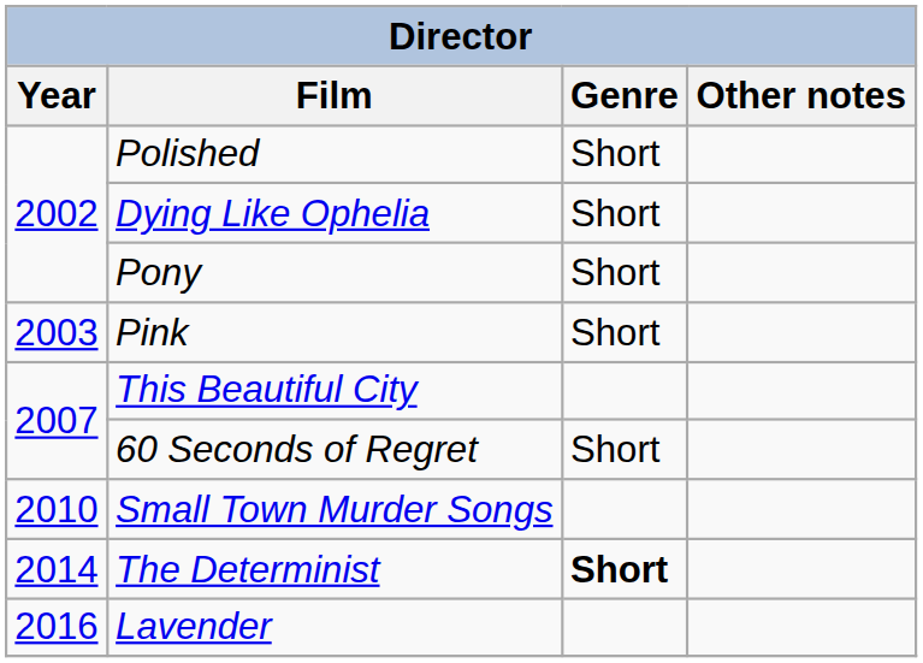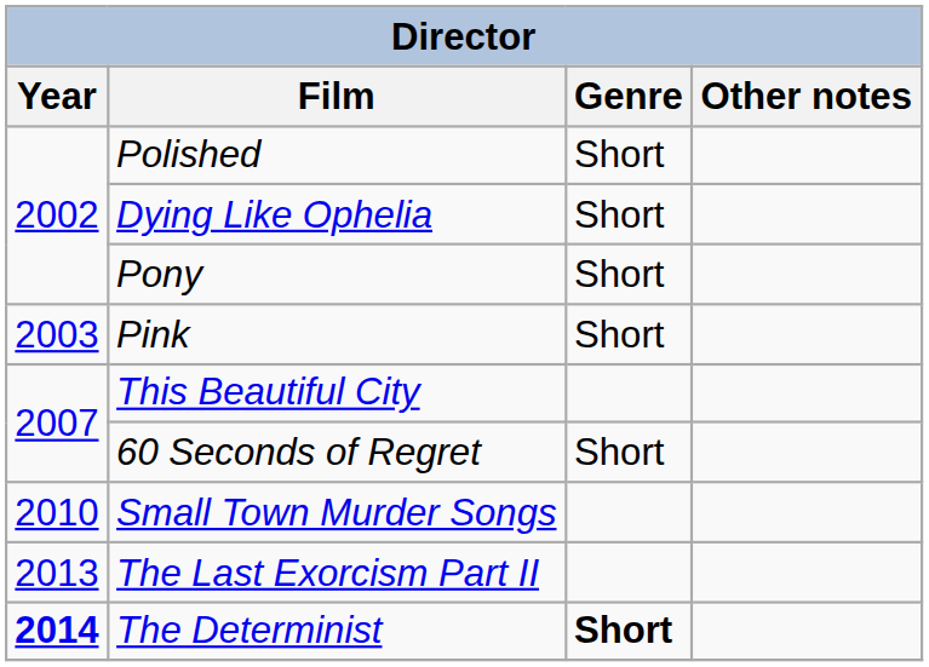 <table class="wikitable" style="font-size: 90%;">
 <tr>
 <th colspan="4" style="background: LightSteelBlue;">Director</th>
 </tr>
 <tr>
 <th>Year</th>
 <th>Film</th>
 <th>Genre</th>
 <th>Other notes</th>
 </tr>
 <tr>
 <td rowspan="3"><a href='#'>2002</a></td>
 <td><em>Polished</em></td>
 <td>Short</td>
 <td></td>
 </tr>
 <tr>
 <td><em><a href='#'>Dying Like Ophelia</a></em></td>
 <td>Short</td>
 <td></td>
 </tr>
 <tr>
 <td><em>Pony</em></td>
 <td>Short</td>
 <td></td>
 </tr>
 <tr>
 <td><a href='#'>2003</a></td>
 <td><em>Pink</em></td>
 <td>Short</td>
 <td></td>
 </tr>
 <tr>
 <td rowspan="2"><a href='#'>2007</a></td>
 <td><em><a href='#'>This Beautiful City</a></em></td>
 <td></td>
 <td></td>
 </tr>
 <tr>
 <td><em>60 Seconds of Regret</em></td>
 <td>Short</td>
 <td></td>
 </tr>
 <tr>
 <td><a href='#'>2010</a></td>
 <td><em><a href='#'>Small Town Murder Songs</a></em></td>
 <td></td>
 <td></td>
 </tr>
 <tr>
-<td><a href='#'>2014</a></td>
+<td><a href='#'>2013</a></td>
+<td><em><a href='#'>The Last Exorcism Part II</a></em></td>
+<td></td>
+<td></td>
+</tr>
+<tr>
+<td><strong><a href='#'>2014</a></strong></td>
 <td><em><a href='#'>The Determinist</a></em></td>
 <td><strong>Short</strong></td>
 <td></td>
 </tr>
 <tr>
-<td><a href='#'>2016</a></td>
-<td><em><a href='#'>Lavender</a></em></td>
-<td></td>
-<td></td>
-</tr>
-<tr>
 </tr>
 </table>
